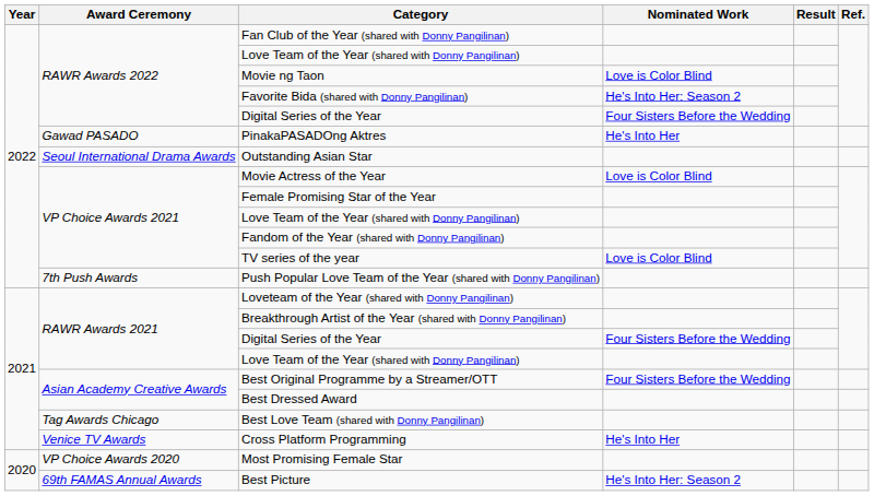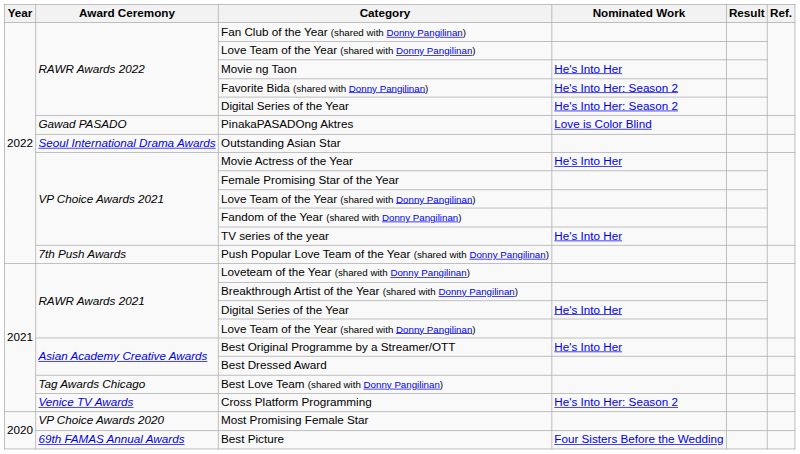 <table class="wikitable">
 <tr>
 <th>Year</th>
 <th>Award Ceremony</th>
 <th>Category</th>
 <th>Nominated Work</th>
 <th>Result</th>
 <th>Ref.</th>
 </tr>
 <tr>
 <td rowspan="13">2022</td>
 <td rowspan="5"><em>RAWR Awards 2022</em></td>
 <td>Fan Club of the Year <small>(shared with <a href='#'>Donny Pangilinan</a>)</small></td>
 <td></td>
 <td></td>
 <td rowspan="5"></td>
 </tr>
 <tr>
 <td>Love Team of the Year <small>(shared with <a href='#'>Donny Pangilinan</a>)</small></td>
 <td></td>
 <td></td>
 </tr>
 <tr>
 <td>Movie ng Taon</td>
-<td><a href='#'>Love is Color Blind</a></td>
+<td><a href='#'>He's Into Her</a></td>
 <td></td>
 </tr>
 <tr>
 <td>Favorite Bida <small>(shared with <a href='#'>Donny Pangilinan</a>)</small></td>
 <td><a href='#'>He's Into Her: Season 2</a></td>
 <td></td>
 </tr>
 <tr>
 <td>Digital Series of the Year</td>
-<td><a href='#'>Four Sisters Before the Wedding</a></td>
+<td><a href='#'>He's Into Her: Season 2</a></td>
 <td></td>
 </tr>
 <tr>
 <td><em>Gawad PASADO</em></td>
 <td>PinakaPASADOng Aktres</td>
-<td><a href='#'>He's Into Her</a></td>
+<td><a href='#'>Love is Color Blind</a></td>
 <td></td>
 <td></td>
 </tr>
 <tr>
 <td><em><a href='#'>Seoul International Drama Awards</a></em></td>
 <td>Outstanding Asian Star</td>
 <td></td>
 <td></td>
 <td></td>
 </tr>
 <tr>
 <td rowspan="5"><em>VP Choice Awards 2021</em></td>
 <td>Movie Actress of the Year</td>
-<td><a href='#'>Love is Color Blind</a></td>
+<td><a href='#'>He's Into Her</a></td>
 <td></td>
 <td rowspan="5"></td>
 </tr>
 <tr>
 <td>Female Promising Star of the Year</td>
 <td></td>
 <td></td>
 </tr>
 <tr>
 <td>Love Team of the Year <small>(shared with <a href='#'>Donny Pangilinan</a>)</small></td>
 <td></td>
 <td></td>
 </tr>
 <tr>
 <td>Fandom of the Year <small>(shared with <a href='#'>Donny Pangilinan</a>)</small></td>
 <td></td>
 <td></td>
 </tr>
 <tr>
 <td>TV series of the year</td>
-<td><a href='#'>Love is Color Blind</a></td>
+<td><a href='#'>He's Into Her</a></td>
 <td></td>
 </tr>
 <tr>
 <td><em>7th Push Awards</em></td>
 <td>Push Popular Love Team of the Year <small>(shared with <a href='#'>Donny Pangilinan</a>)</small></td>
 <td></td>
 <td></td>
 <td></td>
 </tr>
 <tr>
 <td rowspan="8">2021</td>
 <td rowspan="4"><em>RAWR Awards 2021</em></td>
 <td>Loveteam of the Year <small>(shared with <a href='#'>Donny Pangilinan</a>)</small></td>
 <td></td>
 <td></td>
 <td rowspan="4"></td>
 </tr>
 <tr>
 <td>Breakthrough Artist of the Year <small>(shared with <a href='#'>Donny Pangilinan</a>)</small></td>
 <td></td>
 <td></td>
 </tr>
 <tr>
 <td>Digital Series of the Year</td>
-<td><a href='#'>Four Sisters Before the Wedding</a></td>
+<td><a href='#'>He's Into Her</a></td>
 <td></td>
 </tr>
 <tr>
 <td>Love Team of the Year <small>(shared with <a href='#'>Donny Pangilinan</a>)</small></td>
 <td></td>
 <td></td>
 </tr>
 <tr>
 <td rowspan="2"><em><a href='#'>Asian Academy Creative Awards</a></em></td>
 <td>Best Original Programme by a Streamer/OTT</td>
-<td><a href='#'>Four Sisters Before the Wedding</a></td>
+<td><a href='#'>He's Into Her</a></td>
 <td></td>
 <td></td>
 </tr>
 <tr>
 <td>Best Dressed Award</td>
 <td></td>
 <td></td>
 <td></td>
 </tr>
 <tr>
 <td><em>Tag Awards Chicago</em></td>
 <td>Best Love Team <small>(shared with <a href='#'>Donny Pangilinan</a>)</small></td>
 <td></td>
 <td></td>
 <td></td>
 </tr>
 <tr>
 <td><em><a href='#'>Venice TV Awards</a></em></td>
 <td>Cross Platform Programming</td>
-<td><a href='#'>He's Into Her</a></td>
+<td><a href='#'>He's Into Her: Season 2</a></td>
 <td></td>
 <td></td>
 </tr>
 <tr>
 <td rowspan="2">2020</td>
 <td><em>VP Choice Awards 2020</em></td>
 <td>Most Promising Female Star</td>
 <td></td>
 <td></td>
 <td></td>
 </tr>
 <tr>
 <td><em><a href='#'>69th FAMAS Annual Awards</a></em></td>
 <td>Best Picture</td>
-<td><a href='#'>He's Into Her: Season 2</a></td>
+<td><a href='#'>Four Sisters Before the Wedding</a></td>
 <td></td>
 <td></td>
 </tr>
 </table>
